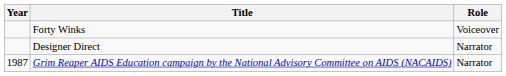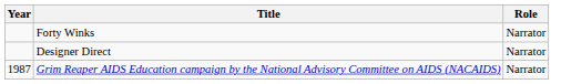 <table class="wikitable">
 <tr>
 <th>Year</th>
 <th>Title</th>
 <th>Role</th>
 </tr>
 <tr>
 <td></td>
 <td>Forty Winks</td>
-<td>Voiceover</td>
+<td>Narrator</td>
 </tr>
 <tr>
 <td></td>
 <td>Designer Direct</td>
 <td>Narrator</td>
 </tr>
 <tr>
 <td>1987</td>
 <td><em><a href='#'>Grim Reaper AIDS Education campaign by the National Advisory Committee on AIDS (NACAIDS)</a></em></td>
 <td>Narrator</td>
 </tr>
 </table>
